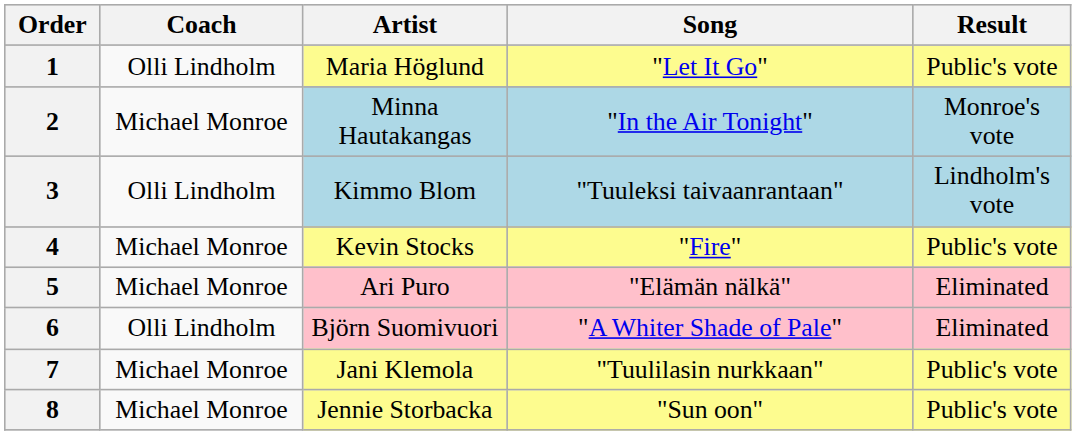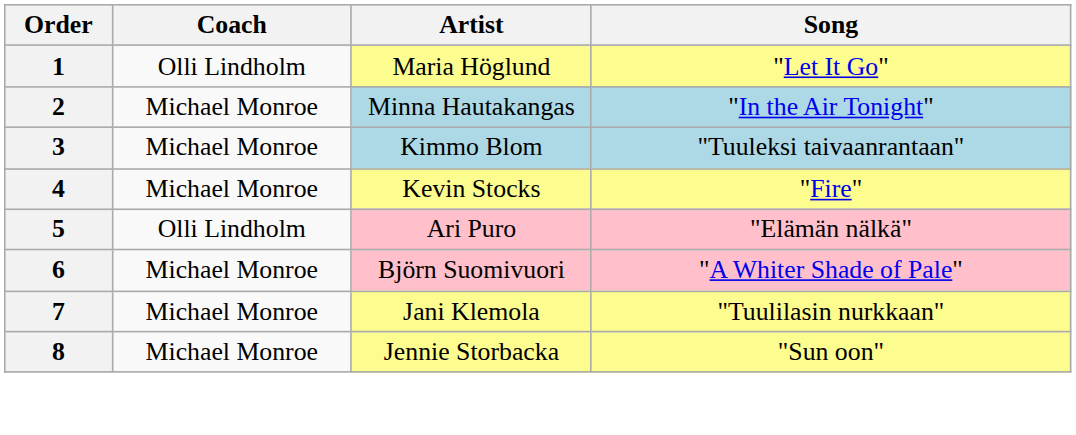 <table class="wikitable" style="text-align:center; width:75%;">
 <tr>
 <th scope="col" style="width:05%;">Order</th>
 <th scope="col" style="width:15%;">Coach</th>
 <th scope="col" style="width:15%;">Artist</th>
 <th scope="col" style="width:30%;">Song</th>
-<th scope="col" style="width:10%;">Result</th>
 </tr>
 <tr>
 <th scope="col">1</th>
 <td>Olli Lindholm</td>
 <td style="background:#fdfc8f;">Maria Höglund</td>
 <td style="background:#fdfc8f;">"<a href='#'>Let It Go</a>"</td>
-<td style="background:#fdfc8f;">Public's vote</td>
 </tr>
 <tr>
 <th scope="col">2</th>
 <td>Michael Monroe</td>
 <td style="background:lightblue;">Minna Hautakangas</td>
 <td style="background:lightblue;">"<a href='#'>In the Air Tonight</a>"</td>
-<td style="background:lightblue;">Monroe's vote</td>
 </tr>
 <tr>
 <th scope="col">3</th>
-<td>Olli Lindholm</td>
+<td>Michael Monroe</td>
 <td style="background:lightblue;">Kimmo Blom</td>
 <td style="background:lightblue;">"Tuuleksi taivaanrantaan"</td>
-<td style="background:lightblue;">Lindholm's vote</td>
 </tr>
 <tr>
 <th scope="col">4</th>
 <td>Michael Monroe</td>
 <td style="background:#fdfc8f;">Kevin Stocks</td>
 <td style="background:#fdfc8f;">"<a href='#'>Fire</a>"</td>
-<td style="background:#fdfc8f;">Public's vote</td>
 </tr>
 <tr>
 <th scope="col">5</th>
-<td>Michael Monroe</td>
+<td>Olli Lindholm</td>
 <td style="background:pink;">Ari Puro</td>
 <td style="background:pink;">"Elämän nälkä"</td>
-<td style="background:pink;">Eliminated</td>
 </tr>
 <tr>
 <th scope="col">6</th>
-<td>Olli Lindholm</td>
+<td>Michael Monroe</td>
 <td style="background:pink;">Björn Suomivuori</td>
 <td style="background:pink;">"<a href='#'>A Whiter Shade of Pale</a>"</td>
-<td style="background:pink;">Eliminated</td>
 </tr>
 <tr>
 <th scope="col">7</th>
 <td>Michael Monroe</td>
 <td style="background:#fdfc8f;">Jani Klemola</td>
 <td style="background:#fdfc8f;">"Tuulilasin nurkkaan"</td>
-<td style="background:#fdfc8f;">Public's vote</td>
 </tr>
 <tr>
 <th scope="col">8</th>
 <td>Michael Monroe</td>
 <td style="background:#fdfc8f;">Jennie Storbacka</td>
 <td style="background:#fdfc8f;">"Sun oon"</td>
-<td style="background:#fdfc8f;">Public's vote</td>
 </tr>
 </table>
